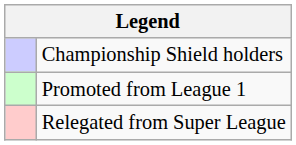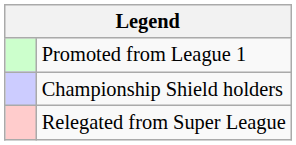 <table class="wikitable" style="font-size: 85%">
 <tr>
 <th colspan=2>Legend</th>
+</tr>
+<tr>
+<td style="background:#CCFFCC; width:15px;"> </td>
+<td>Promoted from League 1</td>
 </tr>
 <tr>
 <td style="background:#ccccff; width:15px;"> </td>
 <td>Championship Shield holders</td>
 </tr>
 <tr>
-<td style="background:#CCFFCC; width:15px;"> </td>
-<td>Promoted from League 1</td>
-</tr>
-<tr>
 <td style="background:#FFCCCC; width:15px;"> </td>
 <td>Relegated from Super League</td>
 </tr>
 </table>
